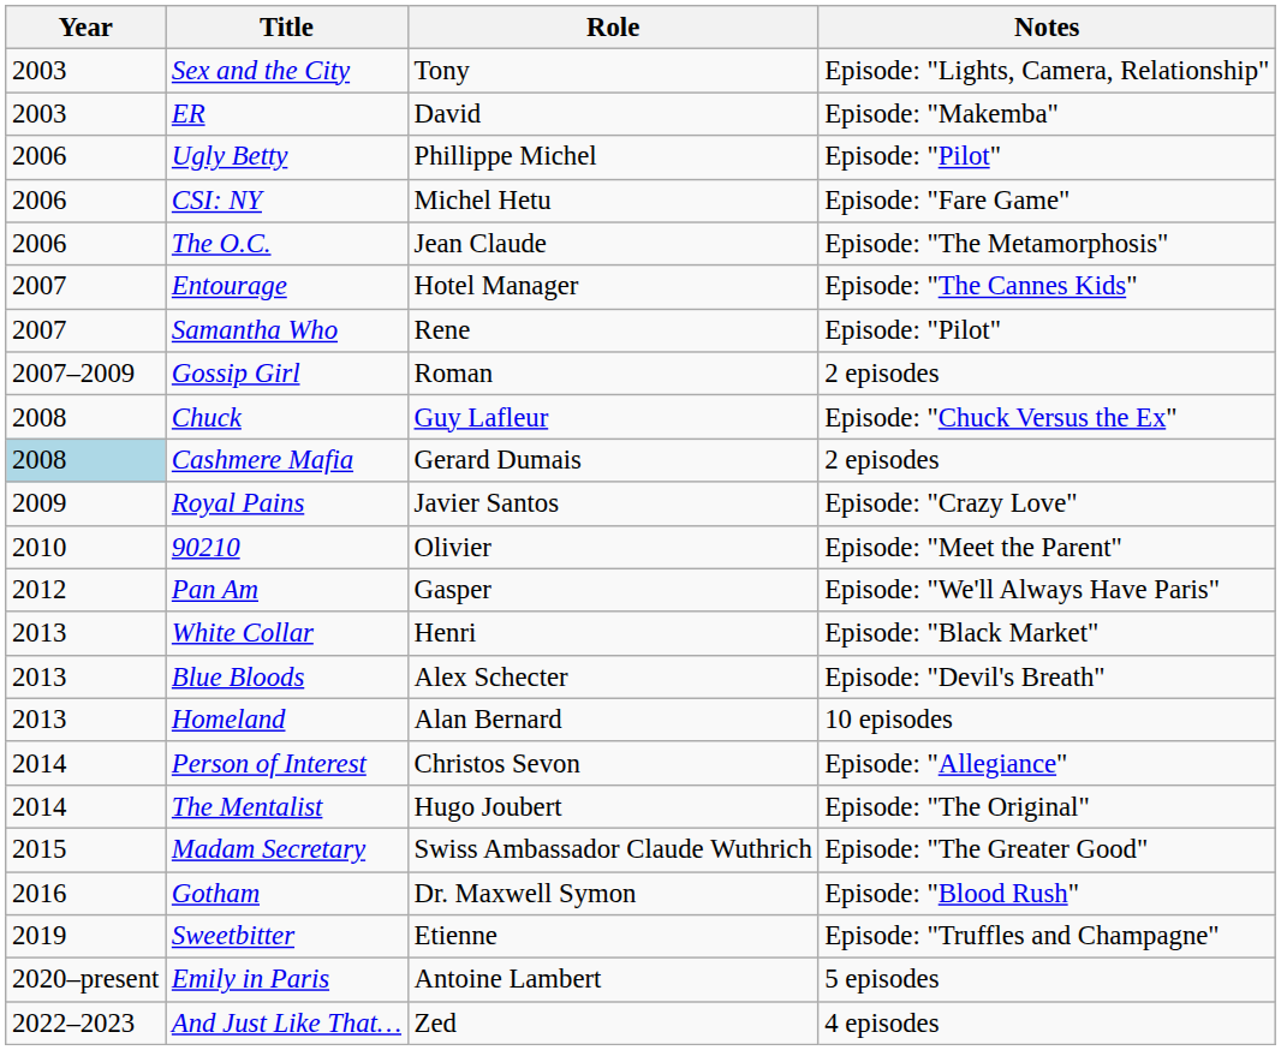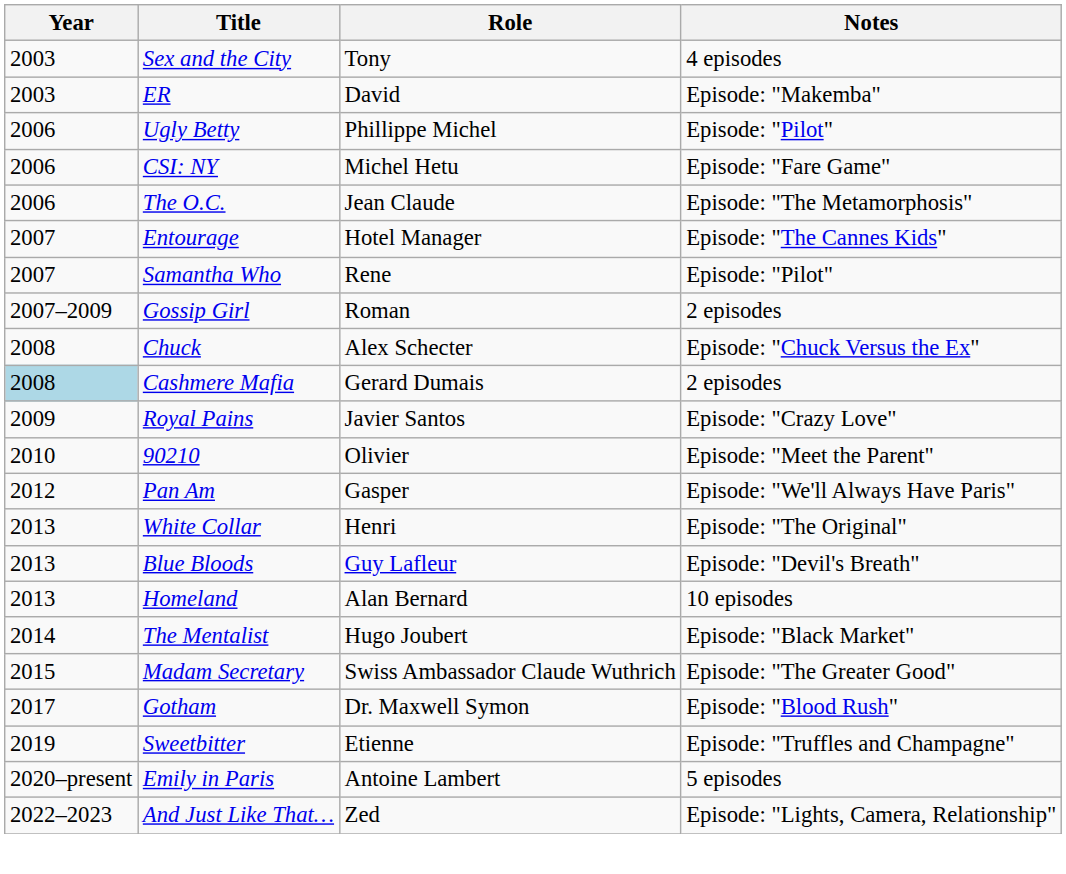 <table class="wikitable sortable">
 <tr>
 <th>Year</th>
 <th>Title</th>
 <th>Role</th>
 <th class="unsortable">Notes</th>
 </tr>
 <tr>
 <td>2003</td>
 <td><em><a href='#'>Sex and the City</a></em></td>
 <td>Tony</td>
-<td>Episode: "Lights, Camera, Relationship"</td>
+<td>4 episodes</td>
 </tr>
 <tr>
 <td>2003</td>
 <td><em><a href='#'>ER</a></em></td>
 <td>David</td>
 <td>Episode: "Makemba"</td>
 </tr>
 <tr>
 <td>2006</td>
 <td><em><a href='#'>Ugly Betty</a></em></td>
 <td>Phillippe Michel</td>
 <td>Episode: "<a href='#'>Pilot</a>"</td>
 </tr>
 <tr>
 <td>2006</td>
 <td><em><a href='#'>CSI: NY</a></em></td>
 <td>Michel Hetu</td>
 <td>Episode: "Fare Game"</td>
 </tr>
 <tr>
 <td>2006</td>
 <td><em><a href='#'>The O.C.</a></em></td>
 <td>Jean Claude</td>
 <td>Episode: "The Metamorphosis"</td>
 </tr>
 <tr>
 <td>2007</td>
 <td><em><a href='#'>Entourage</a></em></td>
 <td>Hotel Manager</td>
 <td>Episode: "<a href='#'>The Cannes Kids</a>"</td>
 </tr>
 <tr>
 <td>2007</td>
 <td><em><a href='#'>Samantha Who</a></em></td>
 <td>Rene</td>
 <td>Episode: "Pilot"</td>
 </tr>
 <tr>
 <td>2007–2009</td>
 <td><em><a href='#'>Gossip Girl</a></em></td>
 <td>Roman</td>
 <td>2 episodes</td>
 </tr>
 <tr>
 <td>2008</td>
 <td><em><a href='#'>Chuck</a></em></td>
-<td><a href='#'>Guy Lafleur</a></td>
+<td>Alex Schecter</td>
 <td>Episode: "<a href='#'>Chuck Versus the Ex</a>"</td>
 </tr>
 <tr>
 <td style="background: lightblue;">2008</td>
 <td><em><a href='#'>Cashmere Mafia</a></em></td>
 <td>Gerard Dumais</td>
 <td>2 episodes</td>
 </tr>
 <tr>
 <td>2009</td>
 <td><em><a href='#'>Royal Pains</a></em></td>
 <td>Javier Santos</td>
 <td>Episode: "Crazy Love"</td>
 </tr>
 <tr>
 <td>2010</td>
 <td><em><a href='#'>90210</a></em></td>
 <td>Olivier</td>
 <td>Episode: "Meet the Parent"</td>
 </tr>
 <tr>
 <td>2012</td>
 <td><em><a href='#'>Pan Am</a></em></td>
 <td>Gasper</td>
 <td>Episode: "We'll Always Have Paris"</td>
 </tr>
 <tr>
 <td>2013</td>
 <td><em><a href='#'>White Collar</a></em></td>
 <td>Henri</td>
-<td>Episode: "Black Market"</td>
+<td>Episode: "The Original"</td>
 </tr>
 <tr>
 <td>2013</td>
 <td><em><a href='#'>Blue Bloods</a></em></td>
-<td>Alex Schecter</td>
+<td><a href='#'>Guy Lafleur</a></td>
 <td>Episode: "Devil's Breath"</td>
 </tr>
 <tr>
 <td>2013</td>
 <td><em><a href='#'>Homeland</a></em></td>
 <td>Alan Bernard</td>
 <td>10 episodes</td>
 </tr>
 <tr>
 <td>2014</td>
-<td><em><a href='#'>Person of Interest</a></em></td>
-<td>Christos Sevon</td>
-<td>Episode: "<a href='#'>Allegiance</a>"</td>
-</tr>
-<tr>
-<td>2014</td>
 <td><em><a href='#'>The Mentalist</a></em></td>
 <td>Hugo Joubert</td>
-<td>Episode: "The Original"</td>
+<td>Episode: "Black Market"</td>
 </tr>
 <tr>
 <td>2015</td>
 <td><em><a href='#'>Madam Secretary</a></em></td>
 <td>Swiss Ambassador Claude Wuthrich</td>
 <td>Episode: "The Greater Good"</td>
 </tr>
 <tr>
-<td>2016</td>
+<td>2017</td>
 <td><em><a href='#'>Gotham</a></em></td>
 <td>Dr. Maxwell Symon</td>
 <td>Episode: "<a href='#'>Blood Rush</a>"</td>
 </tr>
 <tr>
 <td>2019</td>
 <td><em><a href='#'>Sweetbitter</a></em></td>
 <td>Etienne</td>
 <td>Episode: "Truffles and Champagne"</td>
 </tr>
 <tr>
 <td>2020–present</td>
 <td><em><a href='#'>Emily in Paris</a></em></td>
 <td>Antoine Lambert</td>
 <td>5 episodes</td>
 </tr>
 <tr>
 <td>2022–2023</td>
 <td><em><a href='#'>And Just Like That…</a></em></td>
 <td>Zed</td>
-<td>4 episodes</td>
+<td>Episode: "Lights, Camera, Relationship"</td>
 </tr>
 </table>
